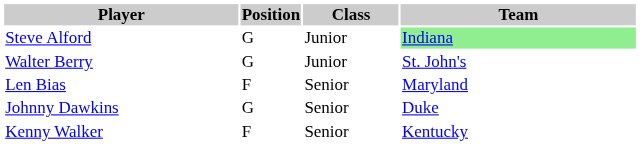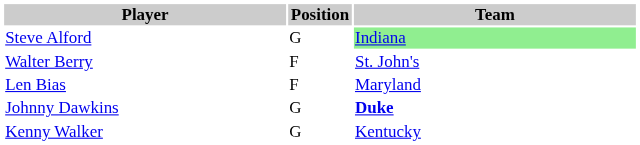 <table style="width:600px" "border:'1' 'solid' 'gray'">
 <tr>
 <th style="background:#CCCCCC;width:40%">Player</th>
 <th style="background:#CCCCCC;width:4%">Position</th>
-<th style="background:#CCCCCC;width:16%">Class</th>
 <th style="background:#CCCCCC;width:40%">Team</th>
 </tr>
 <tr>
 <td><a href='#'>Steve Alford</a></td>
 <td>G</td>
-<td>Junior</td>
 <td style="background: lightgreen;"><a href='#'>Indiana</a></td>
 </tr>
 <tr>
 <td><a href='#'>Walter Berry</a></td>
-<td>G</td>
-<td>Junior</td>
+<td>F</td>
 <td><a href='#'>St. John's</a></td>
 </tr>
 <tr>
 <td><a href='#'>Len Bias</a></td>
 <td>F</td>
-<td>Senior</td>
 <td><a href='#'>Maryland</a></td>
 </tr>
 <tr>
 <td><a href='#'>Johnny Dawkins</a></td>
 <td>G</td>
-<td>Senior</td>
-<td><a href='#'>Duke</a></td>
+<td><strong><a href='#'>Duke</a></strong></td>
 </tr>
 <tr>
 <td><a href='#'>Kenny Walker</a></td>
-<td>F</td>
-<td>Senior</td>
+<td>G</td>
 <td><a href='#'>Kentucky</a></td>
 </tr>
 </table>
